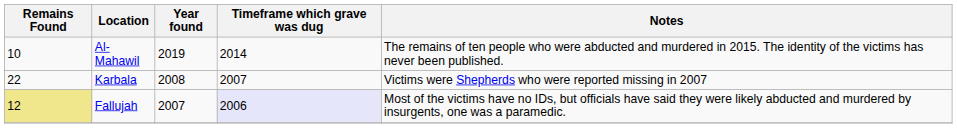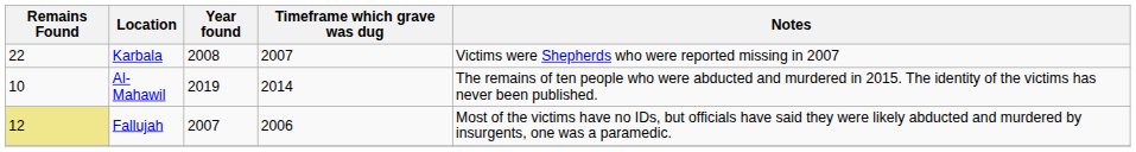 <table class="wikitable sortable">
 <tr>
 <th>Remains Found</th>
 <th>Location</th>
 <th>Year found</th>
 <th>Timeframe which grave was dug</th>
 <th>Notes</th>
 </tr>
 <tr>
+<td>22</td>
+<td><a href='#'>Karbala</a></td>
+<td>2008</td>
+<td>2007</td>
+<td>Victims were <a href='#'>Shepherds</a> who were reported missing in 2007</td>
+</tr>
+<tr>
 <td>10</td>
 <td><a href='#'>Al-Mahawil</a></td>
 <td>2019</td>
 <td>2014</td>
 <td>The remains of ten people who were abducted and murdered in 2015. The identity of the victims has never been published.</td>
 </tr>
 <tr>
-<td>22</td>
-<td><a href='#'>Karbala</a></td>
-<td>2008</td>
-<td>2007</td>
-<td>Victims were <a href='#'>Shepherds</a> who were reported missing in 2007</td>
-</tr>
-<tr>
 <td style="background: khaki;">12</td>
 <td><a href='#'>Fallujah</a></td>
 <td>2007</td>
-<td style="background: lavender;">2006</td>
+<td>2006</td>
 <td>Most of the victims have no IDs, but officials have said they were likely abducted and murdered by insurgents, one was a paramedic.</td>
 </tr>
 <tr>
 </tr>
 </table>
